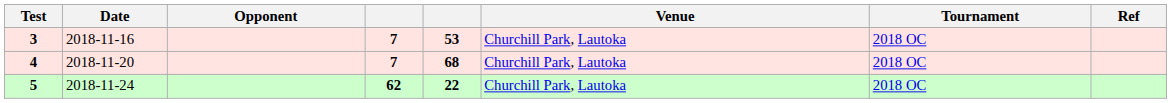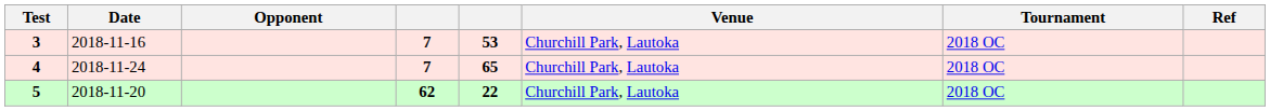 <table class="wikitable sortable" style="width:100%">
 <tr>
 <th style="width:5%">Test</th>
 <th style="width:9%">Date</th>
 <th style="width:17%">Opponent</th>
 <th style="width:5%"></th>
 <th style="width:5%"></th>
 <th>Venue</th>
 <th>Tournament</th>
 <th>Ref</th>
 </tr>
 <tr bgcolor="FFE4E1">
 <td align="center"><strong>3</strong></td>
 <td>2018-11-16</td>
 <td></td>
 <td align="center"><strong>7</strong></td>
 <td align="center"><strong>53</strong></td>
 <td><a href='#'>Churchill Park</a>, <a href='#'>Lautoka</a></td>
 <td><a href='#'>2018 OC</a></td>
 <td></td>
 </tr>
 <tr bgcolor="FFE4E1">
 <td align="center"><strong>4</strong></td>
-<td>2018-11-20</td>
+<td>2018-11-24</td>
 <td></td>
 <td align="center"><strong>7</strong></td>
-<td align="center"><strong>68</strong></td>
+<td align="center"><strong>65</strong></td>
 <td><a href='#'>Churchill Park</a>, <a href='#'>Lautoka</a></td>
 <td><a href='#'>2018 OC</a></td>
 <td></td>
 </tr>
 <tr bgcolor="#ccffcc">
 <td align="center"><strong>5</strong></td>
-<td>2018-11-24</td>
+<td>2018-11-20</td>
 <td></td>
 <td align="center"><strong>62</strong></td>
 <td align="center"><strong>22</strong></td>
 <td><a href='#'>Churchill Park</a>, <a href='#'>Lautoka</a></td>
 <td><a href='#'>2018 OC</a></td>
 <td></td>
 </tr>
 </table>
